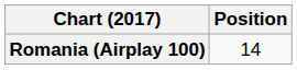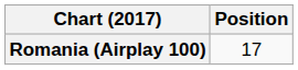 <table class="wikitable sortable plainrowheaders" style="text-align:center">
 <tr>
 <th scope="col">Chart (2017)</th>
 <th scope="col">Position</th>
 </tr>
 <tr>
 <th scope="row">Romania (Airplay 100)</th>
-<td>14</td>
+<td>17</td>
 </tr>
 </table>
